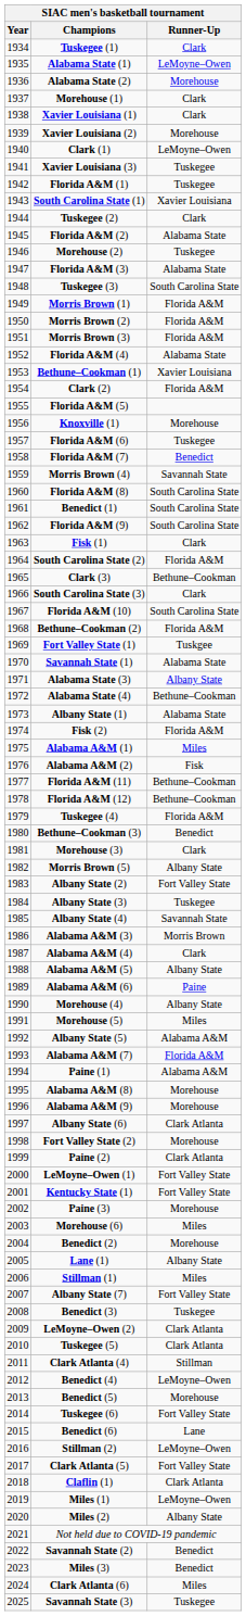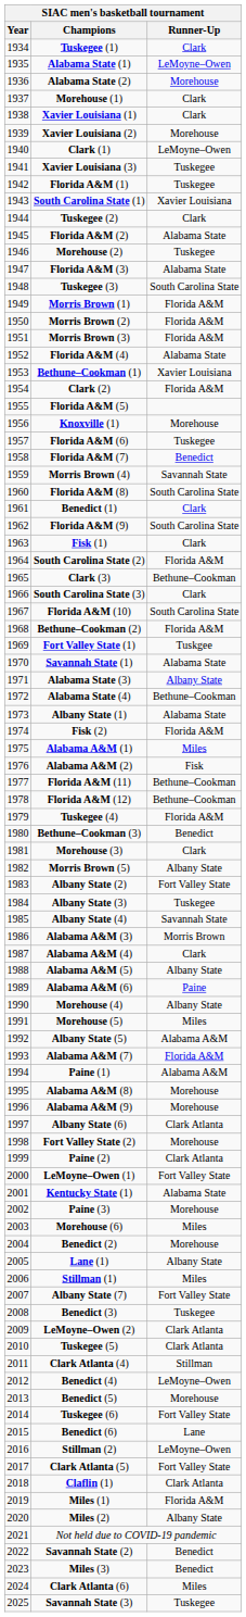 <table class="wikitable sortable">
 <tr>
 <th colspan="5" style=>SIAC men's basketball tournament</th>
 </tr>
 <tr>
 <th>Year</th>
 <th>Champions</th>
 <th>Runner-Up</th>
 </tr>
 <tr align=center>
 <td>1934</td>
 <td><strong><a href='#'>Tuskegee</a></strong> (1)</td>
 <td><a href='#'>Clark</a></td>
 </tr>
 <tr align=center>
 <td>1935</td>
 <td><strong><a href='#'>Alabama State</a></strong> (1)</td>
 <td><a href='#'>LeMoyne–Owen</a></td>
 </tr>
 <tr align=center>
 <td>1936</td>
 <td><strong>Alabama State</strong> (2)</td>
 <td><a href='#'>Morehouse</a></td>
 </tr>
 <tr align=center>
 <td>1937</td>
 <td><strong>Morehouse</strong> (1)</td>
 <td>Clark</td>
 </tr>
 <tr align=center>
 <td>1938</td>
 <td><strong><a href='#'>Xavier Louisiana</a></strong> (1)</td>
 <td>Clark</td>
 </tr>
 <tr align=center>
 <td>1939</td>
 <td><strong>Xavier Louisiana</strong> (2)</td>
 <td>Morehouse</td>
 </tr>
 <tr align=center>
 <td>1940</td>
 <td><strong>Clark</strong> (1)</td>
 <td>LeMoyne–Owen</td>
 </tr>
 <tr align=center>
 <td>1941</td>
 <td><strong>Xavier Louisiana</strong> (3)</td>
 <td>Tuskegee</td>
 </tr>
 <tr align=center>
 <td>1942</td>
 <td><strong>Florida A&M</strong> (1)</td>
 <td>Tuskegee</td>
 </tr>
 <tr align=center>
 <td>1943</td>
 <td><strong><a href='#'>South Carolina State</a></strong> (1)</td>
 <td>Xavier Louisiana</td>
 </tr>
 <tr align=center>
 <td>1944</td>
 <td><strong>Tuskegee</strong> (2)</td>
 <td>Clark</td>
 </tr>
 <tr align=center>
 <td>1945</td>
 <td><strong>Florida A&M</strong> (2)</td>
 <td>Alabama State</td>
 </tr>
 <tr align=center>
 <td>1946</td>
 <td><strong>Morehouse</strong> (2)</td>
 <td>Tuskegee</td>
 </tr>
 <tr align=center>
 <td>1947</td>
 <td><strong>Florida A&M</strong> (3)</td>
 <td>Alabama State</td>
 </tr>
 <tr align=center>
 <td>1948</td>
 <td><strong>Tuskegee</strong> (3)</td>
 <td>South Carolina State</td>
 </tr>
 <tr align=center>
 <td>1949</td>
 <td><strong><a href='#'>Morris Brown</a></strong> (1)</td>
 <td>Florida A&M</td>
 </tr>
 <tr align=center>
 <td>1950</td>
 <td><strong>Morris Brown</strong> (2)</td>
 <td>Florida A&M</td>
 </tr>
 <tr align=center>
 <td>1951</td>
 <td><strong>Morris Brown</strong> (3)</td>
 <td>Florida A&M</td>
 </tr>
 <tr align=center>
 <td>1952</td>
 <td><strong>Florida A&M</strong> (4)</td>
 <td>Alabama State</td>
 </tr>
 <tr align=center>
 <td>1953</td>
 <td><strong><a href='#'>Bethune–Cookman</a></strong> (1)</td>
 <td>Xavier Louisiana</td>
 </tr>
 <tr align=center>
 <td>1954</td>
 <td><strong>Clark</strong> (2)</td>
 <td>Florida A&M</td>
 </tr>
 <tr align=center>
 <td>1955</td>
 <td><strong>Florida A&M</strong> (5)</td>
 <td></td>
 </tr>
 <tr align=center>
 <td>1956</td>
 <td><strong><a href='#'>Knoxville</a></strong> (1)</td>
 <td>Morehouse</td>
 </tr>
 <tr align=center>
 <td>1957</td>
 <td><strong>Florida A&M</strong> (6)</td>
 <td>Tuskegee</td>
 </tr>
 <tr align=center>
 <td>1958</td>
 <td><strong>Florida A&M</strong> (7)</td>
 <td><a href='#'>Benedict</a></td>
 </tr>
 <tr align=center>
 <td>1959</td>
 <td><strong>Morris Brown</strong> (4)</td>
 <td>Savannah State</td>
 </tr>
 <tr align=center>
 <td>1960</td>
 <td><strong>Florida A&M</strong> (8)</td>
 <td>South Carolina State</td>
 </tr>
 <tr align=center>
 <td>1961</td>
 <td><strong>Benedict</strong> (1)</td>
-<td>South Carolina State</td>
+<td><a href='#'>Clark</a></td>
 </tr>
 <tr align=center>
 <td>1962</td>
 <td><strong>Florida A&M</strong> (9)</td>
 <td>South Carolina State</td>
 </tr>
 <tr align=center>
 <td>1963</td>
 <td><strong><a href='#'>Fisk</a></strong> (1)</td>
 <td>Clark</td>
 </tr>
 <tr align=center>
 <td>1964</td>
 <td><strong>South Carolina State</strong> (2)</td>
 <td>Florida A&M</td>
 </tr>
 <tr align=center>
 <td>1965</td>
 <td><strong>Clark</strong> (3)</td>
 <td>Bethune–Cookman</td>
 </tr>
 <tr align=center>
 <td>1966</td>
 <td><strong>South Carolina State</strong> (3)</td>
 <td>Clark</td>
 </tr>
 <tr align=center>
 <td>1967</td>
 <td><strong>Florida A&M</strong> (10)</td>
 <td>South Carolina State</td>
 </tr>
 <tr align=center>
 <td>1968</td>
 <td><strong>Bethune–Cookman</strong> (2)</td>
 <td>Florida A&M</td>
 </tr>
 <tr align=center>
 <td>1969</td>
 <td><strong><a href='#'>Fort Valley State</a></strong> (1)</td>
 <td>Tuskgee</td>
 </tr>
 <tr align=center>
 <td>1970</td>
 <td><strong><a href='#'>Savannah State</a></strong> (1)</td>
 <td>Alabama State</td>
 </tr>
 <tr align=center>
 <td>1971</td>
 <td><strong>Alabama State</strong> (3)</td>
 <td><a href='#'>Albany State</a></td>
 </tr>
 <tr align=center>
 <td>1972</td>
 <td><strong>Alabama State</strong> (4)</td>
 <td>Bethune–Cookman</td>
 </tr>
 <tr align=center>
 <td>1973</td>
 <td><strong>Albany State</strong> (1)</td>
 <td>Alabama State</td>
 </tr>
 <tr align=center>
 <td>1974</td>
 <td><strong>Fisk</strong> (2)</td>
 <td>Florida A&M</td>
 </tr>
 <tr align=center>
 <td>1975</td>
 <td><strong><a href='#'>Alabama A&M</a></strong> (1)</td>
 <td><a href='#'>Miles</a></td>
 </tr>
 <tr align=center>
 <td>1976</td>
 <td><strong>Alabama A&M</strong> (2)</td>
 <td>Fisk</td>
 </tr>
 <tr align=center>
 <td>1977</td>
 <td><strong>Florida A&M</strong> (11)</td>
 <td>Bethune–Cookman</td>
 </tr>
 <tr align=center>
 <td>1978</td>
 <td><strong>Florida A&M</strong> (12)</td>
 <td>Bethune–Cookman</td>
 </tr>
 <tr align=center>
 <td>1979</td>
 <td><strong>Tuskegee</strong> (4)</td>
 <td>Florida A&M</td>
 </tr>
 <tr align=center>
 <td>1980</td>
 <td><strong>Bethune–Cookman</strong> (3)</td>
 <td>Benedict</td>
 </tr>
 <tr align=center>
 <td>1981</td>
 <td><strong>Morehouse</strong> (3)</td>
 <td>Clark</td>
 </tr>
 <tr align=center>
 <td>1982</td>
 <td><strong>Morris Brown</strong> (5)</td>
 <td>Albany State</td>
 </tr>
 <tr align=center>
 <td>1983</td>
 <td><strong>Albany State</strong> (2)</td>
 <td>Fort Valley State</td>
 </tr>
 <tr align=center>
 <td>1984</td>
 <td><strong>Albany State</strong> (3)</td>
 <td>Tuskegee</td>
 </tr>
 <tr align=center>
 <td>1985</td>
 <td><strong>Albany State</strong> (4)</td>
 <td>Savannah State</td>
 </tr>
 <tr align=center>
 <td>1986</td>
 <td><strong>Alabama A&M</strong> (3)</td>
 <td>Morris Brown</td>
 </tr>
 <tr align=center>
 <td>1987</td>
 <td><strong>Alabama A&M</strong> (4)</td>
 <td>Clark</td>
 </tr>
 <tr align=center>
 <td>1988</td>
 <td><strong>Alabama A&M</strong> (5)</td>
 <td>Albany State</td>
 </tr>
 <tr align=center>
 <td>1989</td>
 <td><strong>Alabama A&M</strong> (6)</td>
 <td><a href='#'>Paine</a></td>
 </tr>
 <tr align=center>
 <td>1990</td>
 <td><strong>Morehouse</strong> (4)</td>
 <td>Albany State</td>
 </tr>
 <tr align=center>
 <td>1991</td>
 <td><strong>Morehouse</strong> (5)</td>
 <td>Miles</td>
 </tr>
 <tr align=center>
 <td>1992</td>
 <td><strong>Albany State</strong> (5)</td>
 <td>Alabama A&M</td>
 </tr>
 <tr align=center>
 <td>1993</td>
 <td><strong>Alabama A&M</strong> (7)</td>
 <td><a href='#'>Florida A&M</a></td>
 </tr>
 <tr align=center>
 <td>1994</td>
 <td><strong>Paine</strong> (1)</td>
 <td>Alabama A&M</td>
 </tr>
 <tr align=center>
 <td>1995</td>
 <td><strong>Alabama A&M</strong> (8)</td>
 <td>Morehouse</td>
 </tr>
 <tr align=center>
 <td>1996</td>
 <td><strong>Alabama A&M</strong> (9)</td>
 <td>Morehouse</td>
 </tr>
 <tr align=center>
 <td>1997</td>
 <td><strong>Albany State</strong> (6)</td>
 <td>Clark Atlanta</td>
 </tr>
 <tr align=center>
 <td>1998</td>
 <td><strong>Fort Valley State</strong> (2)</td>
 <td>Morehouse</td>
 </tr>
 <tr align=center>
 <td>1999</td>
 <td><strong>Paine</strong> (2)</td>
 <td>Clark Atlanta</td>
 </tr>
 <tr align=center>
 <td>2000</td>
 <td><strong>LeMoyne–Owen</strong> (1)</td>
 <td>Fort Valley State</td>
 </tr>
 <tr align=center>
 <td>2001</td>
 <td><strong><a href='#'>Kentucky State</a></strong> (1)</td>
-<td>Fort Valley State</td>
+<td>Alabama State</td>
 </tr>
 <tr align=center>
 <td>2002</td>
 <td><strong>Paine</strong> (3)</td>
 <td>Morehouse</td>
 </tr>
 <tr align=center>
 <td>2003</td>
 <td><strong>Morehouse</strong> (6)</td>
 <td>Miles</td>
 </tr>
 <tr align=center>
 <td>2004</td>
 <td><strong>Benedict</strong> (2)</td>
 <td>Morehouse</td>
 </tr>
 <tr align=center>
 <td>2005</td>
 <td><strong><a href='#'>Lane</a></strong> (1)</td>
 <td>Albany State</td>
 </tr>
 <tr align=center>
 <td>2006</td>
 <td><strong><a href='#'>Stillman</a></strong> (1)</td>
 <td>Miles</td>
 </tr>
 <tr align=center>
 <td>2007</td>
 <td><strong>Albany State</strong> (7)</td>
 <td>Fort Valley State</td>
 </tr>
 <tr align=center>
 <td>2008</td>
 <td><strong>Benedict</strong> (3)</td>
 <td>Tuskegee</td>
 </tr>
 <tr align=center>
 <td>2009</td>
 <td><strong>LeMoyne–Owen</strong> (2)</td>
 <td>Clark Atlanta</td>
 </tr>
 <tr align=center>
 <td>2010</td>
 <td><strong>Tuskegee</strong> (5)</td>
 <td>Clark Atlanta</td>
 </tr>
 <tr align=center>
 <td>2011</td>
 <td><strong>Clark Atlanta</strong> (4)</td>
 <td>Stillman</td>
 </tr>
 <tr align=center>
 <td>2012</td>
 <td><strong>Benedict</strong> (4)</td>
 <td>LeMoyne–Owen</td>
 </tr>
 <tr align=center>
 <td>2013</td>
 <td><strong>Benedict</strong> (5)</td>
 <td>Morehouse</td>
 </tr>
 <tr align=center>
 <td>2014</td>
 <td><strong>Tuskegee</strong> (6)</td>
 <td>Fort Valley State</td>
 </tr>
 <tr align=center>
 <td>2015</td>
 <td><strong>Benedict</strong> (6)</td>
 <td>Lane</td>
 </tr>
 <tr align=center>
 <td>2016</td>
 <td><strong>Stillman</strong> (2)</td>
 <td>LeMoyne–Owen</td>
 </tr>
 <tr align=center>
 <td>2017</td>
 <td><strong>Clark Atlanta</strong> (5)</td>
 <td>Fort Valley State</td>
 </tr>
 <tr align=center>
 <td>2018</td>
 <td><strong><a href='#'>Claflin</a></strong> (1)</td>
 <td>Clark Atlanta</td>
 </tr>
 <tr align=center>
 <td>2019</td>
 <td><strong>Miles</strong> (1)</td>
-<td>LeMoyne–Owen</td>
+<td>Florida A&M</td>
 </tr>
 <tr align=center>
 <td>2020</td>
 <td><strong>Miles</strong> (2)</td>
 <td>Albany State</td>
 </tr>
 <tr align=center>
 <td>2021</td>
 <td colspan=2><em>Not held due to COVID-19 pandemic</em></td>
 </tr>
 <tr align=center>
 <td>2022</td>
 <td><strong>Savannah State</strong> (2)</td>
 <td>Benedict</td>
 </tr>
 <tr align=center>
 <td>2023</td>
 <td><strong>Miles</strong> (3)</td>
 <td>Benedict</td>
 </tr>
 <tr align=center>
 <td>2024</td>
 <td><strong>Clark Atlanta</strong> (6)</td>
 <td>Miles</td>
 </tr>
 <tr align=center>
 <td>2025</td>
 <td><strong>Savannah State</strong> (3)</td>
 <td>Tuskegee</td>
 </tr>
 </table>
